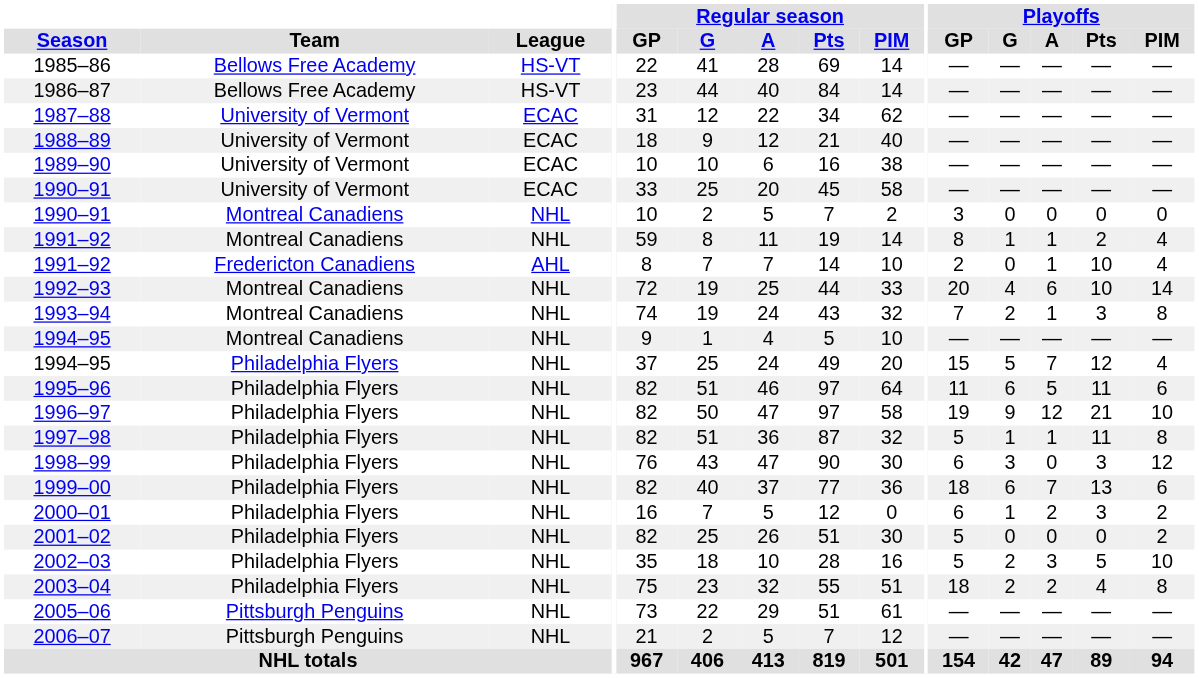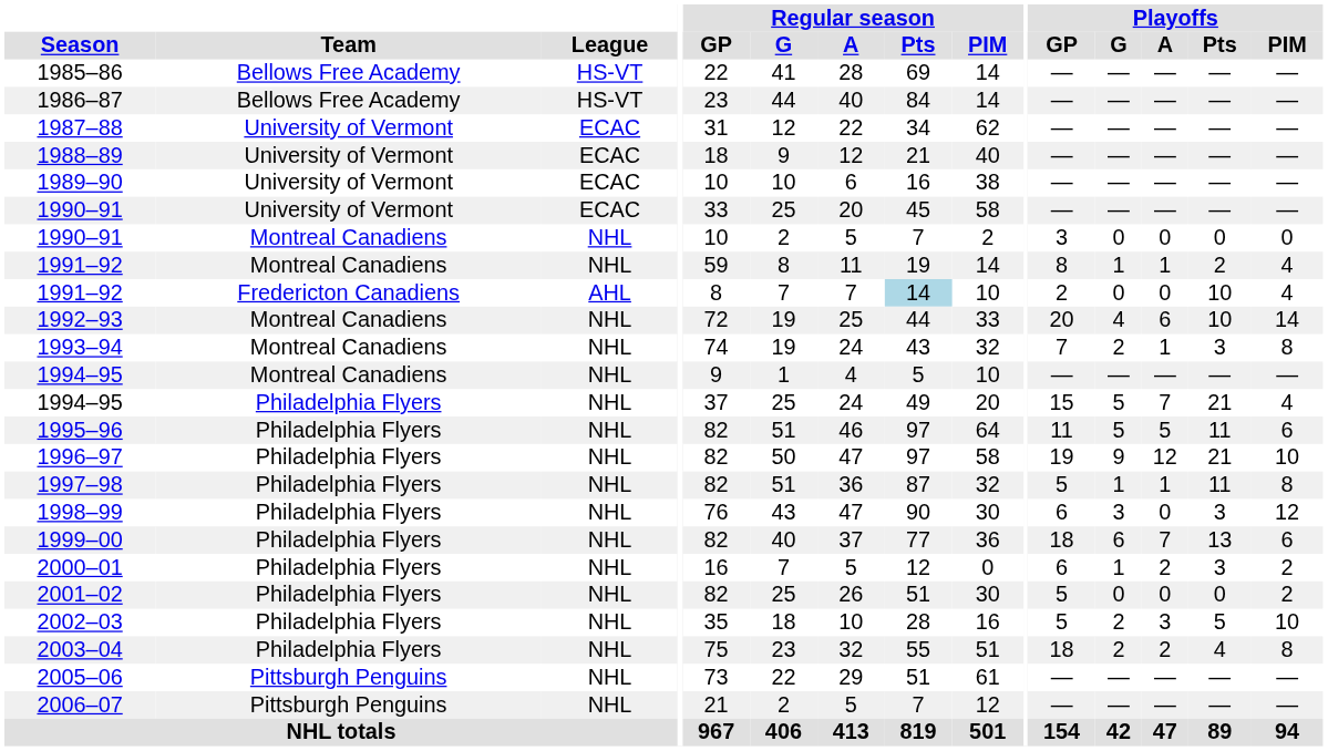 <table border="0" cellpadding="1" cellspacing="0" style="text-align:center; width:60em">
 <tr bgcolor="#e0e0e0">
 <th colspan="3" bgcolor="#ffffff"></th>
 <th rowspan="100" bgcolor="#ffffff"></th>
 <th colspan="5"><a href='#'>Regular season</a></th>
 <th rowspan="100" bgcolor="#ffffff"></th>
 <th colspan="5"><a href='#'>Playoffs</a></th>
 </tr>
 <tr bgcolor="#e0e0e0">
 <th><a href='#'>Season</a></th>
 <th>Team</th>
 <th>League</th>
 <th>GP</th>
 <th><a href='#'>G</a></th>
 <th><a href='#'>A</a></th>
 <th><a href='#'>Pts</a></th>
 <th><a href='#'>PIM</a></th>
 <th>GP</th>
 <th>G</th>
 <th>A</th>
 <th>Pts</th>
 <th>PIM</th>
 </tr>
 <tr>
 <td>1985–86</td>
 <td><a href='#'>Bellows Free Academy</a></td>
 <td><a href='#'>HS-VT</a></td>
 <td>22</td>
 <td>41</td>
 <td>28</td>
 <td>69</td>
 <td>14</td>
 <td>—</td>
 <td>—</td>
 <td>—</td>
 <td>—</td>
 <td>—</td>
 </tr>
 <tr bgcolor="#f0f0f0">
 <td>1986–87</td>
 <td>Bellows Free Academy</td>
 <td>HS-VT</td>
 <td>23</td>
 <td>44</td>
 <td>40</td>
 <td>84</td>
 <td>14</td>
 <td>—</td>
 <td>—</td>
 <td>—</td>
 <td>—</td>
 <td>—</td>
 </tr>
 <tr>
 <td><a href='#'>1987–88</a></td>
 <td><a href='#'>University of Vermont</a></td>
 <td><a href='#'>ECAC</a></td>
 <td>31</td>
 <td>12</td>
 <td>22</td>
 <td>34</td>
 <td>62</td>
 <td>—</td>
 <td>—</td>
 <td>—</td>
 <td>—</td>
 <td>—</td>
 </tr>
 <tr bgcolor="#f0f0f0">
 <td><a href='#'>1988–89</a></td>
 <td>University of Vermont</td>
 <td>ECAC</td>
 <td>18</td>
 <td>9</td>
 <td>12</td>
 <td>21</td>
 <td>40</td>
 <td>—</td>
 <td>—</td>
 <td>—</td>
 <td>—</td>
 <td>—</td>
 </tr>
 <tr>
 <td><a href='#'>1989–90</a></td>
 <td>University of Vermont</td>
 <td>ECAC</td>
 <td>10</td>
 <td>10</td>
 <td>6</td>
 <td>16</td>
 <td>38</td>
 <td>—</td>
 <td>—</td>
 <td>—</td>
 <td>—</td>
 <td>—</td>
 </tr>
 <tr bgcolor="#f0f0f0">
 <td><a href='#'>1990–91</a></td>
 <td>University of Vermont</td>
 <td>ECAC</td>
 <td>33</td>
 <td>25</td>
 <td>20</td>
 <td>45</td>
 <td>58</td>
 <td>—</td>
 <td>—</td>
 <td>—</td>
 <td>—</td>
 <td>—</td>
 </tr>
 <tr>
 <td><a href='#'>1990–91</a></td>
 <td><a href='#'>Montreal Canadiens</a></td>
 <td><a href='#'>NHL</a></td>
 <td>10</td>
 <td>2</td>
 <td>5</td>
 <td>7</td>
 <td>2</td>
 <td>3</td>
 <td>0</td>
 <td>0</td>
 <td>0</td>
 <td>0</td>
 </tr>
 <tr bgcolor="#f0f0f0">
 <td><a href='#'>1991–92</a></td>
 <td>Montreal Canadiens</td>
 <td>NHL</td>
 <td>59</td>
 <td>8</td>
 <td>11</td>
 <td>19</td>
 <td>14</td>
 <td>8</td>
 <td>1</td>
 <td>1</td>
 <td>2</td>
 <td>4</td>
 </tr>
 <tr>
 <td><a href='#'>1991–92</a></td>
 <td><a href='#'>Fredericton Canadiens</a></td>
 <td><a href='#'>AHL</a></td>
 <td>8</td>
 <td>7</td>
 <td>7</td>
-<td>14</td>
+<td style="background: lightblue;">14</td>
 <td>10</td>
 <td>2</td>
 <td>0</td>
-<td>1</td>
+<td>0</td>
 <td>10</td>
 <td>4</td>
 </tr>
 <tr bgcolor="#f0f0f0">
 <td><a href='#'>1992–93</a></td>
 <td>Montreal Canadiens</td>
 <td>NHL</td>
 <td>72</td>
 <td>19</td>
 <td>25</td>
 <td>44</td>
 <td>33</td>
 <td>20</td>
 <td>4</td>
 <td>6</td>
 <td>10</td>
 <td>14</td>
 </tr>
 <tr>
 <td><a href='#'>1993–94</a></td>
 <td>Montreal Canadiens</td>
 <td>NHL</td>
 <td>74</td>
 <td>19</td>
 <td>24</td>
 <td>43</td>
 <td>32</td>
 <td>7</td>
 <td>2</td>
 <td>1</td>
 <td>3</td>
 <td>8</td>
 </tr>
 <tr bgcolor="#f0f0f0">
 <td><a href='#'>1994–95</a></td>
 <td>Montreal Canadiens</td>
 <td>NHL</td>
 <td>9</td>
 <td>1</td>
 <td>4</td>
 <td>5</td>
 <td>10</td>
 <td>—</td>
 <td>—</td>
 <td>—</td>
 <td>—</td>
 <td>—</td>
 </tr>
 <tr>
 <td>1994–95</td>
 <td><a href='#'>Philadelphia Flyers</a></td>
 <td>NHL</td>
 <td>37</td>
 <td>25</td>
 <td>24</td>
 <td>49</td>
 <td>20</td>
 <td>15</td>
 <td>5</td>
 <td>7</td>
-<td>12</td>
+<td>21</td>
 <td>4</td>
 </tr>
 <tr bgcolor="#f0f0f0">
 <td><a href='#'>1995–96</a></td>
 <td>Philadelphia Flyers</td>
 <td>NHL</td>
 <td>82</td>
 <td>51</td>
 <td>46</td>
 <td>97</td>
 <td>64</td>
 <td>11</td>
-<td>6</td>
+<td>5</td>
 <td>5</td>
 <td>11</td>
 <td>6</td>
 </tr>
 <tr>
 <td><a href='#'>1996–97</a></td>
 <td>Philadelphia Flyers</td>
 <td>NHL</td>
 <td>82</td>
 <td>50</td>
 <td>47</td>
 <td>97</td>
 <td>58</td>
 <td>19</td>
 <td>9</td>
 <td>12</td>
 <td>21</td>
 <td>10</td>
 </tr>
 <tr bgcolor="#f0f0f0">
 <td><a href='#'>1997–98</a></td>
 <td>Philadelphia Flyers</td>
 <td>NHL</td>
 <td>82</td>
 <td>51</td>
 <td>36</td>
 <td>87</td>
 <td>32</td>
 <td>5</td>
 <td>1</td>
 <td>1</td>
 <td>11</td>
 <td>8</td>
 </tr>
 <tr>
 <td><a href='#'>1998–99</a></td>
 <td>Philadelphia Flyers</td>
 <td>NHL</td>
 <td>76</td>
 <td>43</td>
 <td>47</td>
 <td>90</td>
 <td>30</td>
 <td>6</td>
 <td>3</td>
 <td>0</td>
 <td>3</td>
 <td>12</td>
 </tr>
 <tr bgcolor="#f0f0f0">
 <td><a href='#'>1999–00</a></td>
 <td>Philadelphia Flyers</td>
 <td>NHL</td>
 <td>82</td>
 <td>40</td>
 <td>37</td>
 <td>77</td>
 <td>36</td>
 <td>18</td>
 <td>6</td>
 <td>7</td>
 <td>13</td>
 <td>6</td>
 </tr>
 <tr>
 <td><a href='#'>2000–01</a></td>
 <td>Philadelphia Flyers</td>
 <td>NHL</td>
 <td>16</td>
 <td>7</td>
 <td>5</td>
 <td>12</td>
 <td>0</td>
 <td>6</td>
 <td>1</td>
 <td>2</td>
 <td>3</td>
 <td>2</td>
 </tr>
 <tr bgcolor="#f0f0f0">
 <td><a href='#'>2001–02</a></td>
 <td>Philadelphia Flyers</td>
 <td>NHL</td>
 <td>82</td>
 <td>25</td>
 <td>26</td>
 <td>51</td>
 <td>30</td>
 <td>5</td>
 <td>0</td>
 <td>0</td>
 <td>0</td>
 <td>2</td>
 </tr>
 <tr>
 <td><a href='#'>2002–03</a></td>
 <td>Philadelphia Flyers</td>
 <td>NHL</td>
 <td>35</td>
 <td>18</td>
 <td>10</td>
 <td>28</td>
 <td>16</td>
 <td>5</td>
 <td>2</td>
 <td>3</td>
 <td>5</td>
 <td>10</td>
 </tr>
 <tr bgcolor="#f0f0f0">
 <td><a href='#'>2003–04</a></td>
 <td>Philadelphia Flyers</td>
 <td>NHL</td>
 <td>75</td>
 <td>23</td>
 <td>32</td>
 <td>55</td>
 <td>51</td>
 <td>18</td>
 <td>2</td>
 <td>2</td>
 <td>4</td>
 <td>8</td>
 </tr>
 <tr>
 <td><a href='#'>2005–06</a></td>
 <td><a href='#'>Pittsburgh Penguins</a></td>
 <td>NHL</td>
 <td>73</td>
 <td>22</td>
 <td>29</td>
 <td>51</td>
 <td>61</td>
 <td>—</td>
 <td>—</td>
 <td>—</td>
 <td>—</td>
 <td>—</td>
 </tr>
 <tr bgcolor="#f0f0f0">
 <td><a href='#'>2006–07</a></td>
 <td>Pittsburgh Penguins</td>
 <td>NHL</td>
 <td>21</td>
 <td>2</td>
 <td>5</td>
 <td>7</td>
 <td>12</td>
 <td>—</td>
 <td>—</td>
 <td>—</td>
 <td>—</td>
 <td>—</td>
 </tr>
 <tr bgcolor="#e0e0e0">
 <th colspan="3">NHL totals</th>
 <th>967</th>
 <th>406</th>
 <th>413</th>
 <th>819</th>
 <th>501</th>
 <th>154</th>
 <th>42</th>
 <th>47</th>
 <th>89</th>
 <th>94</th>
 </tr>
 </table>
